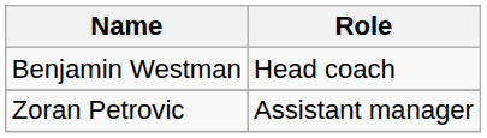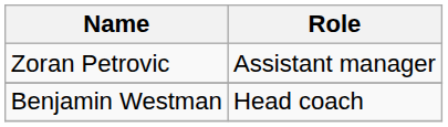 <table class="wikitable">
 <tr>
 <th>Name</th>
 <th>Role</th>
+</tr>
+<tr>
+<td> 	Zoran Petrovic</td>
+<td>Assistant manager</td>
+</tr>
+<tr>
 </tr>
 <tr>
 <td> 	Benjamin Westman</td>
 <td>Head coach</td>
 </tr>
 <tr>
 </tr>
-<tr>
-<td> 	Zoran Petrovic</td>
-<td>Assistant manager</td>
-</tr>
-<tr>
-</tr>
 </table>
